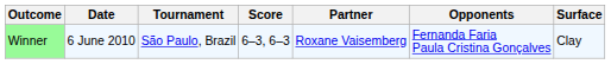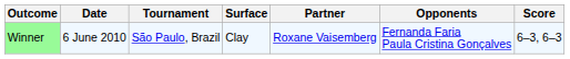 <table class="sortable wikitable">
 <tr>
 <th>Outcome</th>
 <th>Date</th>
 <th>Tournament</th>
-<th>Score</th>
+<th>Surface</th>
 <th>Partner</th>
 <th>Opponents</th>
-<th>Surface</th>
+<th>Score</th>
 </tr>
 <tr bgcolor="#f0f8ff">
 <td bgcolor="98FB98">Winner</td>
 <td>6 June 2010</td>
 <td><a href='#'>São Paulo</a>, Brazil</td>
-<td>6–3, 6–3</td>
+<td>Clay</td>
 <td> <a href='#'>Roxane Vaisemberg</a></td>
 <td> <a href='#'>Fernanda Faria</a><br> <a href='#'>Paula Cristina Gonçalves</a></td>
-<td>Clay</td>
+<td>6–3, 6–3</td>
 </tr>
 </table>
